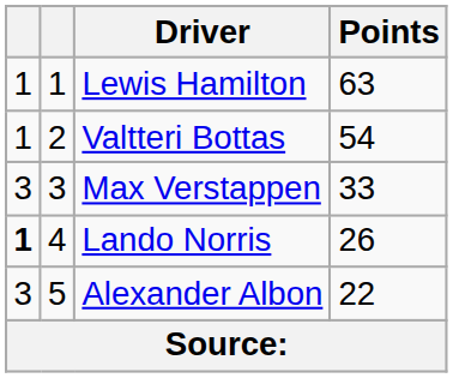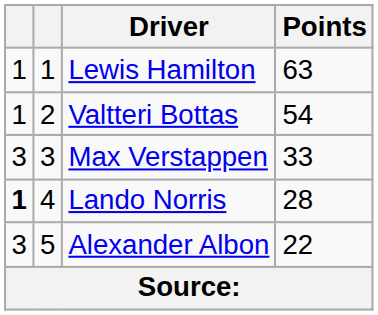 <table class="wikitable" style="font-size: 85%;">
 <tr>
 <th scope="col"></th>
 <th scope="col"></th>
 <th scope="col">Driver</th>
 <th scope="col">Points</th>
 </tr>
 <tr>
 <td align="left"> 1</td>
 <td align="center">1</td>
 <td data-sort-value="ham"> <a href='#'>Lewis Hamilton</a></td>
 <td align="left">63</td>
 </tr>
 <tr>
 <td align="left"> 1</td>
 <td align="center">2</td>
 <td data-sort-value="bot"> <a href='#'>Valtteri Bottas</a></td>
 <td align="left">54</td>
 </tr>
 <tr>
 <td align="left"> 3</td>
 <td align="center">3</td>
 <td data-sort-value="ver"> <a href='#'>Max Verstappen</a></td>
 <td align="left">33</td>
 </tr>
 <tr>
 <td align="left"><strong> 1</strong></td>
 <td align="center">4</td>
 <td data-sort-value="nor"> <a href='#'>Lando Norris</a></td>
-<td align="left">26</td>
+<td align="left">28</td>
 </tr>
 <tr>
 <td align="left"> 3</td>
 <td align="center">5</td>
 <td data-sort-value="alb"> <a href='#'>Alexander Albon</a></td>
 <td align="left">22</td>
 </tr>
 <tr>
 <th colspan=4>Source:</th>
 </tr>
 </table>
